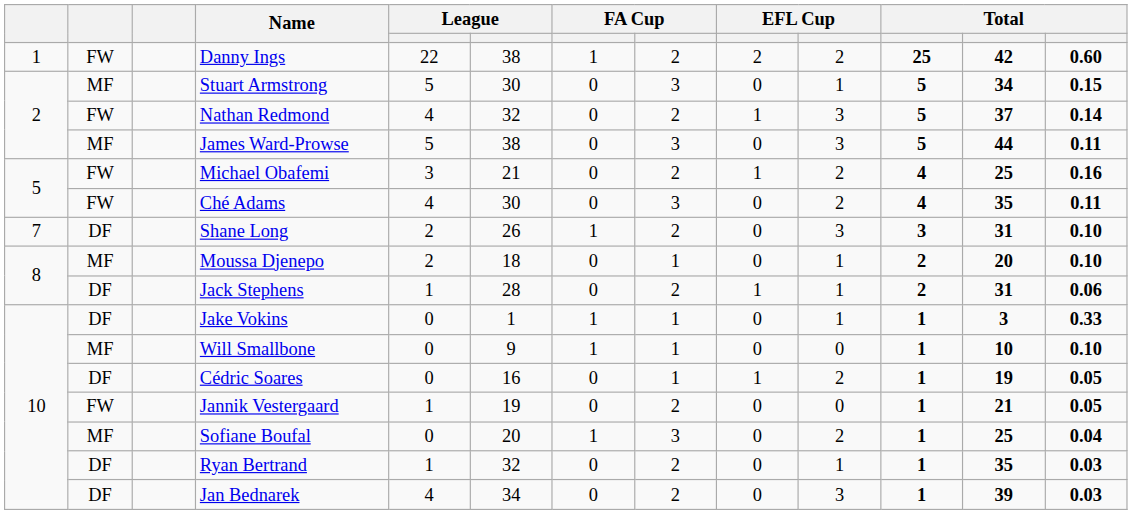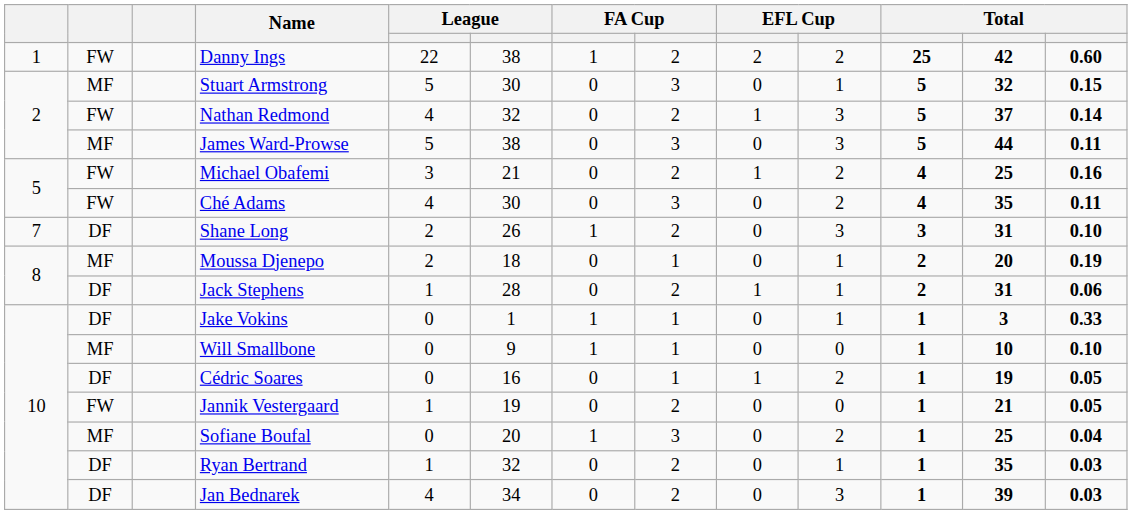 <table class="wikitable plainrowheaders" style="text-align:center;">
 <tr>
 <th scope="col" rowspan="2" style="width:3em;"></th>
 <th scope="col" rowspan="2" style="width:3em;"></th>
 <th scope="col" rowspan="2" style="width:3em;"></th>
 <th scope="col" rowspan="2" style="width:10em;">Name</th>
 <th scope="col" colspan="2">League</th>
 <th scope="col" colspan="2">FA Cup</th>
 <th scope="col" colspan="2">EFL Cup</th>
 <th scope="col" colspan="4">Total</th>
 </tr>
 <tr>
 <th scope="col" style="width:4em;"></th>
 <th scope="col" style="width:4em;"></th>
 <th scope="col" style="width:4em;"></th>
 <th scope="col" style="width:4em;"></th>
 <th scope="col" style="width:4em;"></th>
 <th scope="col" style="width:4em;"></th>
 <th scope="col" style="width:4em;"></th>
 <th scope="col" style="width:4em;"></th>
 <th scope="col" style="width:4em;"></th>
 </tr>
 <tr>
 <td>1</td>
 <td>FW</td>
 <td></td>
 <td align="left"><a href='#'>Danny Ings</a></td>
 <td>22</td>
 <td>38</td>
 <td>1</td>
 <td>2</td>
 <td>2</td>
 <td>2</td>
 <td><strong>25</strong></td>
 <td><strong>42</strong></td>
 <td><strong>0.60</strong></td>
 </tr>
 <tr>
 <td rowspan="3">2</td>
 <td>MF</td>
 <td></td>
 <td align="left"><a href='#'>Stuart Armstrong</a></td>
 <td>5</td>
 <td>30</td>
 <td>0</td>
 <td>3</td>
 <td>0</td>
 <td>1</td>
 <td><strong>5</strong></td>
-<td><strong>34</strong></td>
+<td><strong>32</strong></td>
 <td><strong>0.15</strong></td>
 </tr>
 <tr>
 <td>FW</td>
 <td></td>
 <td align="left"><a href='#'>Nathan Redmond</a></td>
 <td>4</td>
 <td>32</td>
 <td>0</td>
 <td>2</td>
 <td>1</td>
 <td>3</td>
 <td><strong>5</strong></td>
 <td><strong>37</strong></td>
 <td><strong>0.14</strong></td>
 </tr>
 <tr>
 <td>MF</td>
 <td></td>
 <td align="left"><a href='#'>James Ward-Prowse</a></td>
 <td>5</td>
 <td>38</td>
 <td>0</td>
 <td>3</td>
 <td>0</td>
 <td>3</td>
 <td><strong>5</strong></td>
 <td><strong>44</strong></td>
 <td><strong>0.11</strong></td>
 </tr>
 <tr>
 <td rowspan="2">5</td>
 <td>FW</td>
 <td></td>
 <td align="left"><a href='#'>Michael Obafemi</a></td>
 <td>3</td>
 <td>21</td>
 <td>0</td>
 <td>2</td>
 <td>1</td>
 <td>2</td>
 <td><strong>4</strong></td>
 <td><strong>25</strong></td>
 <td><strong>0.16</strong></td>
 </tr>
 <tr>
 <td>FW</td>
 <td></td>
 <td align="left"><a href='#'>Ché Adams</a></td>
 <td>4</td>
 <td>30</td>
 <td>0</td>
 <td>3</td>
 <td>0</td>
 <td>2</td>
 <td><strong>4</strong></td>
 <td><strong>35</strong></td>
 <td><strong>0.11</strong></td>
 </tr>
 <tr>
 <td>7</td>
 <td>DF</td>
 <td></td>
 <td align="left"><a href='#'>Shane Long</a></td>
 <td>2</td>
 <td>26</td>
 <td>1</td>
 <td>2</td>
 <td>0</td>
 <td>3</td>
 <td><strong>3</strong></td>
 <td><strong>31</strong></td>
 <td><strong>0.10</strong></td>
 </tr>
 <tr>
 <td rowspan="2">8</td>
 <td>MF</td>
 <td></td>
 <td align="left"><a href='#'>Moussa Djenepo</a></td>
 <td>2</td>
 <td>18</td>
 <td>0</td>
 <td>1</td>
 <td>0</td>
 <td>1</td>
 <td><strong>2</strong></td>
 <td><strong>20</strong></td>
-<td><strong>0.10</strong></td>
+<td><strong>0.19</strong></td>
 </tr>
 <tr>
 <td>DF</td>
 <td></td>
 <td align="left"><a href='#'>Jack Stephens</a></td>
 <td>1</td>
 <td>28</td>
 <td>0</td>
 <td>2</td>
 <td>1</td>
 <td>1</td>
 <td><strong>2</strong></td>
 <td><strong>31</strong></td>
 <td><strong>0.06</strong></td>
 </tr>
 <tr>
 <td rowspan="7">10</td>
 <td>DF</td>
 <td></td>
 <td align="left"><a href='#'>Jake Vokins</a></td>
 <td>0</td>
 <td>1</td>
 <td>1</td>
 <td>1</td>
 <td>0</td>
 <td>1</td>
 <td><strong>1</strong></td>
 <td><strong>3</strong></td>
 <td><strong>0.33</strong></td>
 </tr>
 <tr>
 <td>MF</td>
 <td></td>
 <td align="left"><a href='#'>Will Smallbone</a></td>
 <td>0</td>
 <td>9</td>
 <td>1</td>
 <td>1</td>
 <td>0</td>
 <td>0</td>
 <td><strong>1</strong></td>
 <td><strong>10</strong></td>
 <td><strong>0.10</strong></td>
 </tr>
 <tr>
 <td>DF</td>
 <td></td>
 <td align="left"><a href='#'>Cédric Soares</a></td>
 <td>0</td>
 <td>16</td>
 <td>0</td>
 <td>1</td>
 <td>1</td>
 <td>2</td>
 <td><strong>1</strong></td>
 <td><strong>19</strong></td>
 <td><strong>0.05</strong></td>
 </tr>
 <tr>
 <td>FW</td>
 <td></td>
 <td align="left"><a href='#'>Jannik Vestergaard</a></td>
 <td>1</td>
 <td>19</td>
 <td>0</td>
 <td>2</td>
 <td>0</td>
 <td>0</td>
 <td><strong>1</strong></td>
 <td><strong>21</strong></td>
 <td><strong>0.05</strong></td>
 </tr>
 <tr>
 <td>MF</td>
 <td></td>
 <td align="left"><a href='#'>Sofiane Boufal</a></td>
 <td>0</td>
 <td>20</td>
 <td>1</td>
 <td>3</td>
 <td>0</td>
 <td>2</td>
 <td><strong>1</strong></td>
 <td><strong>25</strong></td>
 <td><strong>0.04</strong></td>
 </tr>
 <tr>
 <td>DF</td>
 <td></td>
 <td align="left"><a href='#'>Ryan Bertrand</a></td>
 <td>1</td>
 <td>32</td>
 <td>0</td>
 <td>2</td>
 <td>0</td>
 <td>1</td>
 <td><strong>1</strong></td>
 <td><strong>35</strong></td>
 <td><strong>0.03</strong></td>
 </tr>
 <tr>
 <td>DF</td>
 <td></td>
 <td align="left"><a href='#'>Jan Bednarek</a></td>
 <td>4</td>
 <td>34</td>
 <td>0</td>
 <td>2</td>
 <td>0</td>
 <td>3</td>
 <td><strong>1</strong></td>
 <td><strong>39</strong></td>
 <td><strong>0.03</strong></td>
 </tr>
 </table>
